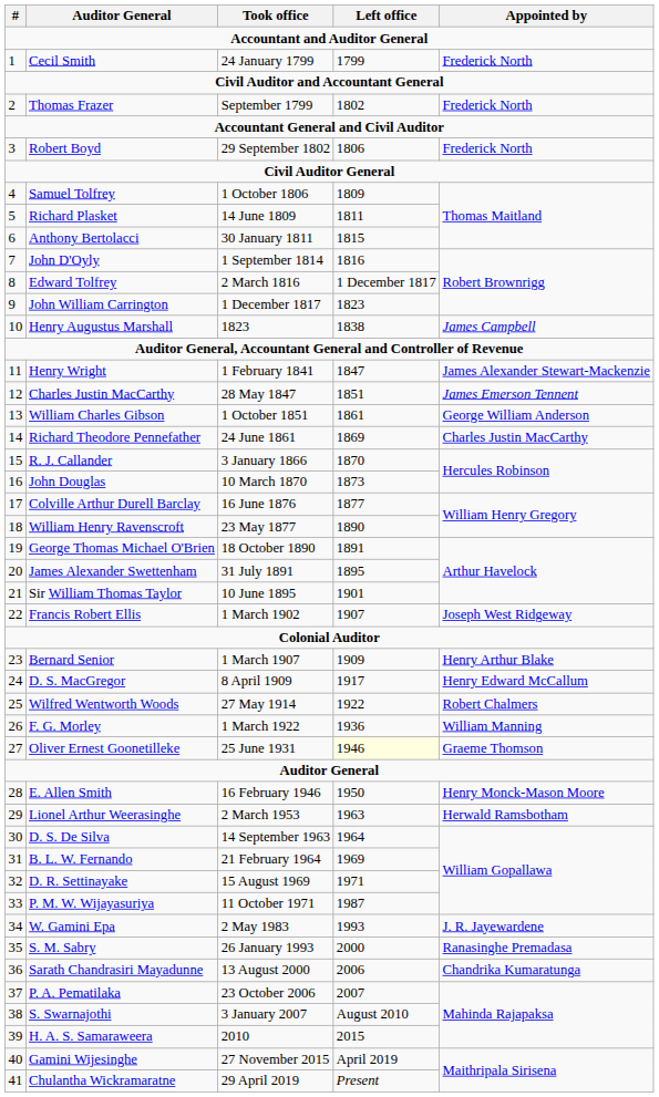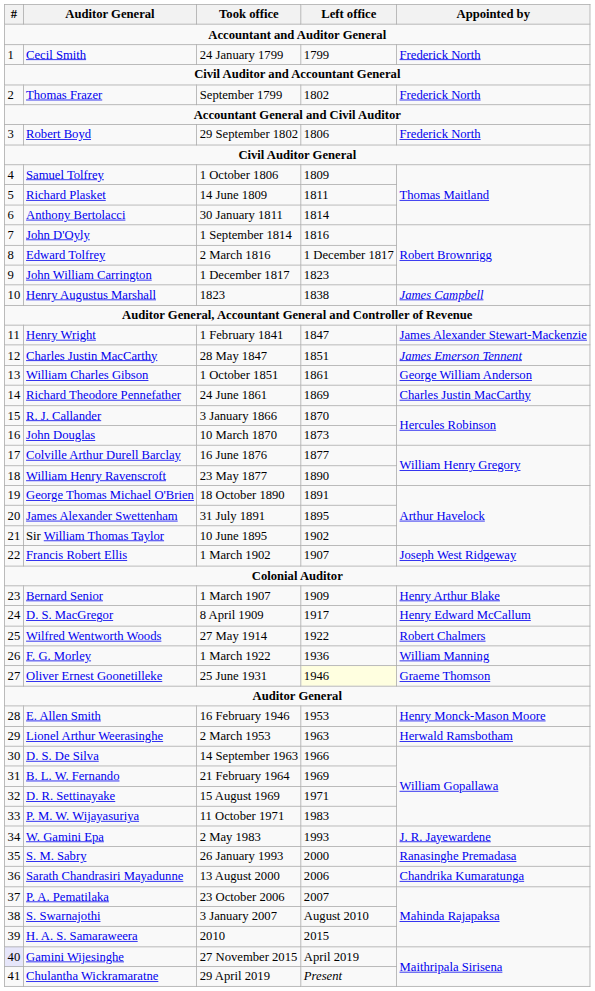 <table class="wikitable sortable" style="margin:1em auto;">
 <tr>
 <th>#</th>
 <th>Auditor General</th>
 <th>Took office</th>
 <th>Left office</th>
 <th>Appointed by</th>
 </tr>
 <tr>
 <td colspan=5 align=center><strong>Accountant and Auditor General</strong></td>
 </tr>
 <tr>
 <td>1</td>
 <td><a href='#'>Cecil Smith</a></td>
 <td>24 January 1799</td>
 <td>1799</td>
 <td><a href='#'>Frederick North</a></td>
 </tr>
 <tr>
 <td colspan=5 align=center><strong>Civil Auditor and Accountant General</strong></td>
 </tr>
 <tr>
 <td>2</td>
 <td><a href='#'>Thomas Frazer</a></td>
 <td>September 1799</td>
 <td>1802</td>
 <td><a href='#'>Frederick North</a></td>
 </tr>
 <tr>
 <td colspan=5 align=center><strong>Accountant General and Civil Auditor</strong></td>
 </tr>
 <tr>
 <td>3</td>
 <td><a href='#'>Robert Boyd</a></td>
 <td>29 September 1802</td>
 <td>1806</td>
 <td><a href='#'>Frederick North</a></td>
 </tr>
 <tr>
 <td colspan=5 align=center><strong>Civil Auditor General</strong></td>
 </tr>
 <tr>
 <td>4</td>
 <td><a href='#'>Samuel Tolfrey</a></td>
 <td>1 October 1806</td>
 <td>1809</td>
 <td rowspan=3><a href='#'>Thomas Maitland</a></td>
 </tr>
 <tr>
 <td>5</td>
 <td><a href='#'>Richard Plasket</a></td>
 <td>14 June 1809</td>
 <td>1811</td>
 </tr>
 <tr>
 <td>6</td>
 <td><a href='#'>Anthony Bertolacci</a></td>
 <td>30 January 1811</td>
-<td>1815</td>
+<td>1814</td>
 </tr>
 <tr>
 <td>7</td>
 <td><a href='#'>John D'Oyly</a></td>
 <td>1 September 1814</td>
 <td>1816</td>
 <td rowspan=3><a href='#'>Robert Brownrigg</a></td>
 </tr>
 <tr>
 <td>8</td>
 <td><a href='#'>Edward Tolfrey</a></td>
 <td>2 March 1816</td>
 <td>1 December 1817</td>
 </tr>
 <tr>
 <td>9</td>
 <td><a href='#'>John William Carrington</a></td>
 <td>1 December 1817</td>
 <td>1823</td>
 </tr>
 <tr>
 <td>10</td>
 <td><a href='#'>Henry Augustus Marshall</a></td>
 <td>1823</td>
 <td>1838</td>
 <td><em><a href='#'>James Campbell</a></em></td>
 </tr>
 <tr>
 <td colspan=5 align=center><strong>Auditor General, Accountant General and Controller of Revenue</strong></td>
 </tr>
 <tr>
 <td>11</td>
 <td><a href='#'>Henry Wright</a></td>
 <td>1 February 1841</td>
 <td>1847</td>
 <td><a href='#'>James Alexander Stewart-Mackenzie</a></td>
 </tr>
 <tr>
 <td>12</td>
 <td><a href='#'>Charles Justin MacCarthy</a></td>
 <td>28 May 1847</td>
 <td>1851</td>
 <td><em><a href='#'>James Emerson Tennent</a></em></td>
 </tr>
 <tr>
 <td>13</td>
 <td><a href='#'>William Charles Gibson</a></td>
 <td>1 October 1851</td>
 <td>1861</td>
 <td><a href='#'>George William Anderson</a></td>
 </tr>
 <tr>
 <td>14</td>
 <td><a href='#'>Richard Theodore Pennefather</a></td>
 <td>24 June 1861</td>
 <td>1869</td>
 <td><a href='#'>Charles Justin MacCarthy</a></td>
 </tr>
 <tr>
 <td>15</td>
 <td><a href='#'>R. J. Callander</a></td>
 <td>3 January 1866</td>
 <td>1870</td>
 <td rowspan=2><a href='#'>Hercules Robinson</a></td>
 </tr>
 <tr>
 <td>16</td>
 <td><a href='#'>John Douglas</a></td>
 <td>10 March 1870</td>
 <td>1873</td>
 </tr>
 <tr>
 <td>17</td>
 <td><a href='#'>Colville Arthur Durell Barclay</a></td>
 <td>16 June 1876</td>
 <td>1877</td>
 <td rowspan=2><a href='#'>William Henry Gregory</a></td>
 </tr>
 <tr>
 <td>18</td>
 <td><a href='#'>William Henry Ravenscroft</a></td>
 <td>23 May 1877</td>
 <td>1890</td>
 </tr>
 <tr>
 <td>19</td>
 <td><a href='#'>George Thomas Michael O'Brien</a></td>
 <td>18 October 1890</td>
 <td>1891</td>
 <td rowspan=3><a href='#'>Arthur Havelock</a></td>
 </tr>
 <tr>
 <td>20</td>
 <td><a href='#'>James Alexander Swettenham</a></td>
 <td>31 July 1891</td>
 <td>1895</td>
 </tr>
 <tr>
 <td>21</td>
 <td>Sir <a href='#'>William Thomas Taylor</a></td>
 <td>10 June 1895</td>
-<td>1901</td>
+<td>1902</td>
 </tr>
 <tr>
 <td>22</td>
 <td><a href='#'>Francis Robert Ellis</a></td>
 <td>1 March 1902</td>
 <td>1907</td>
 <td><a href='#'>Joseph West Ridgeway</a></td>
 </tr>
 <tr>
 <td colspan=5 align=center><strong>Colonial Auditor</strong></td>
 </tr>
 <tr>
 <td>23</td>
 <td><a href='#'>Bernard Senior</a></td>
 <td>1 March 1907</td>
 <td>1909</td>
 <td><a href='#'>Henry Arthur Blake</a></td>
 </tr>
 <tr>
 <td>24</td>
 <td><a href='#'>D. S. MacGregor</a></td>
 <td>8 April 1909</td>
 <td>1917</td>
 <td><a href='#'>Henry Edward McCallum</a></td>
 </tr>
 <tr>
 <td>25</td>
 <td><a href='#'>Wilfred Wentworth Woods</a></td>
 <td>27 May 1914</td>
 <td>1922</td>
 <td><a href='#'>Robert Chalmers</a></td>
 </tr>
 <tr>
 <td>26</td>
 <td><a href='#'>F. G. Morley</a></td>
 <td>1 March 1922</td>
 <td>1936</td>
 <td><a href='#'>William Manning</a></td>
 </tr>
 <tr>
 <td>27</td>
 <td><a href='#'>Oliver Ernest Goonetilleke</a></td>
 <td>25 June 1931</td>
 <td style="background: lightyellow;">1946</td>
 <td><a href='#'>Graeme Thomson</a></td>
 </tr>
 <tr>
 <td colspan=5 align=center><strong>Auditor General</strong></td>
 </tr>
 <tr>
 <td>28</td>
 <td><a href='#'>E. Allen Smith</a></td>
 <td>16 February 1946</td>
-<td>1950</td>
+<td>1953</td>
 <td><a href='#'>Henry Monck-Mason Moore</a></td>
 </tr>
 <tr>
 <td>29</td>
 <td><a href='#'>Lionel Arthur Weerasinghe</a></td>
 <td>2 March 1953</td>
 <td>1963</td>
 <td><a href='#'>Herwald Ramsbotham</a></td>
 </tr>
 <tr>
 <td>30</td>
 <td><a href='#'>D. S. De Silva</a></td>
 <td>14 September 1963</td>
-<td>1964</td>
+<td>1966</td>
 <td rowspan=4><a href='#'>William Gopallawa</a></td>
 </tr>
 <tr>
 <td>31</td>
 <td><a href='#'>B. L. W. Fernando</a></td>
 <td>21 February 1964</td>
 <td>1969</td>
 </tr>
 <tr>
 <td>32</td>
 <td><a href='#'>D. R. Settinayake</a></td>
 <td>15 August 1969</td>
 <td>1971</td>
 </tr>
 <tr>
 <td>33</td>
 <td><a href='#'>P. M. W. Wijayasuriya</a></td>
 <td>11 October 1971</td>
-<td>1987</td>
+<td>1983</td>
 </tr>
 <tr>
 <td>34</td>
 <td><a href='#'>W. Gamini Epa</a></td>
 <td>2 May 1983</td>
 <td>1993</td>
 <td><a href='#'>J. R. Jayewardene</a></td>
 </tr>
 <tr>
 <td>35</td>
 <td><a href='#'>S. M. Sabry</a></td>
 <td>26 January 1993</td>
 <td>2000</td>
 <td><a href='#'>Ranasinghe Premadasa</a></td>
 </tr>
 <tr>
 <td>36</td>
 <td><a href='#'>Sarath Chandrasiri Mayadunne</a></td>
 <td>13 August 2000</td>
 <td>2006</td>
 <td><a href='#'>Chandrika Kumaratunga</a></td>
 </tr>
 <tr>
 <td>37</td>
 <td><a href='#'>P. A. Pematilaka</a></td>
 <td>23 October 2006</td>
 <td>2007</td>
 <td rowspan=3><a href='#'>Mahinda Rajapaksa</a></td>
 </tr>
 <tr>
 <td>38</td>
 <td><a href='#'>S. Swarnajothi</a></td>
 <td>3 January 2007</td>
 <td>August 2010</td>
 </tr>
 <tr>
 <td>39</td>
 <td><a href='#'>H. A. S. Samaraweera</a></td>
 <td>2010</td>
 <td>2015</td>
 </tr>
 <tr>
-<td>40</td>
+<td style="background: lavender;">40</td>
 <td><a href='#'>Gamini Wijesinghe</a></td>
 <td>27 November 2015</td>
 <td>April 2019</td>
 <td rowspan=2><a href='#'>Maithripala Sirisena</a></td>
 </tr>
 <tr>
 <td>41</td>
 <td><a href='#'>Chulantha Wickramaratne</a></td>
 <td>29 April 2019</td>
 <td><em>Present</em></td>
 </tr>
 </table>
